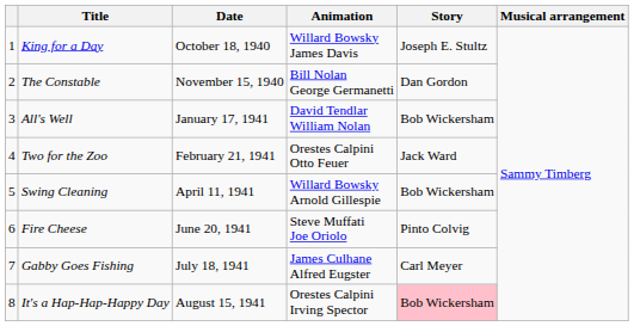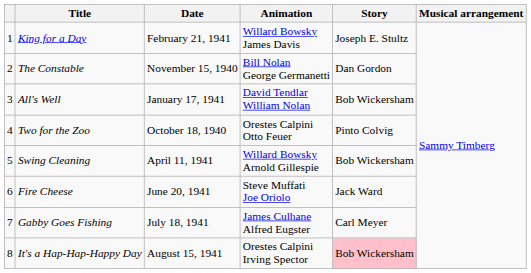 <table class="wikitable sortable plainrowheaders">
 <tr>
 <th scope="col"></th>
 <th scope="col">Title</th>
 <th scope="col">Date</th>
 <th scope="col">Animation</th>
 <th scope="col">Story</th>
 <th scope="col">Musical arrangement</th>
 </tr>
 <tr>
 <td>1</td>
 <td><em><a href='#'>King for a Day</a></em></td>
-<td>October 18, 1940</td>
+<td>February 21, 1941</td>
 <td><a href='#'>Willard Bowsky</a> <br>James Davis</td>
 <td>Joseph E. Stultz</td>
 <td rowspan="8"><a href='#'>Sammy Timberg</a></td>
 </tr>
 <tr>
 <td>2</td>
 <td><em>The Constable</em></td>
 <td>November 15, 1940</td>
 <td><a href='#'>Bill Nolan</a> <br>George Germanetti</td>
 <td>Dan Gordon</td>
 </tr>
 <tr>
 <td>3</td>
 <td><em>All's Well</em></td>
 <td>January 17, 1941</td>
 <td><a href='#'>David Tendlar</a> <br><a href='#'>William Nolan</a></td>
 <td>Bob Wickersham</td>
 </tr>
 <tr>
 <td>4</td>
 <td><em>Two for the Zoo</em></td>
-<td>February 21, 1941</td>
+<td>October 18, 1940</td>
 <td>Orestes Calpini <br>Otto Feuer</td>
-<td>Jack Ward</td>
+<td>Pinto Colvig</td>
 </tr>
 <tr>
 <td>5</td>
 <td><em>Swing Cleaning</em></td>
 <td>April 11, 1941</td>
 <td><a href='#'>Willard Bowsky</a> <br>Arnold Gillespie</td>
 <td>Bob Wickersham</td>
 </tr>
 <tr>
 <td>6</td>
 <td><em>Fire Cheese</em></td>
 <td>June 20, 1941</td>
 <td>Steve Muffati <br><a href='#'>Joe Oriolo</a></td>
-<td>Pinto Colvig</td>
+<td>Jack Ward</td>
 </tr>
 <tr>
 <td>7</td>
 <td><em>Gabby Goes Fishing</em></td>
 <td>July 18, 1941</td>
 <td><a href='#'>James Culhane</a> <br>Alfred Eugster</td>
 <td>Carl Meyer</td>
 </tr>
 <tr>
 <td>8</td>
 <td><em>It's a Hap-Hap-Happy Day</em></td>
 <td>August 15, 1941</td>
 <td>Orestes Calpini <br>Irving Spector</td>
 <td style="background: pink;">Bob Wickersham</td>
 </tr>
 </table>
